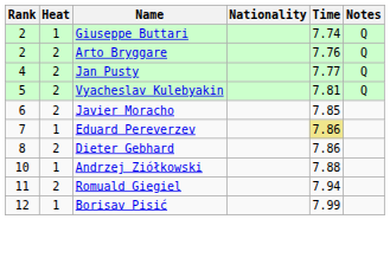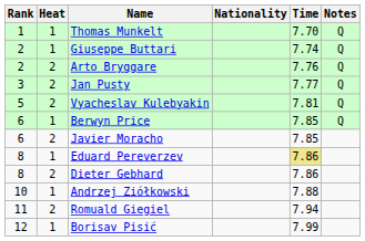 <table class="wikitable sortable" style="text-align:center">
 <tr>
 <th>Rank</th>
 <th>Heat</th>
 <th>Name</th>
 <th>Nationality</th>
 <th>Time</th>
 <th>Notes</th>
+</tr>
+<tr bgcolor=ccffcc>
+<td>1</td>
+<td>1</td>
+<td align="left"><a href='#'>Thomas Munkelt</a></td>
+<td align=left></td>
+<td>7.70</td>
+<td>Q</td>
 </tr>
 <tr bgcolor=ccffcc>
 <td>2</td>
 <td>1</td>
 <td align="left"><a href='#'>Giuseppe Buttari</a></td>
 <td align=left></td>
 <td>7.74</td>
 <td>Q</td>
 </tr>
 <tr bgcolor=ccffcc>
 <td>2</td>
 <td>2</td>
 <td align="left"><a href='#'>Arto Bryggare</a></td>
 <td align=left></td>
 <td>7.76</td>
 <td>Q</td>
 </tr>
 <tr bgcolor=ccffcc>
-<td>4</td>
+<td>3</td>
 <td>2</td>
 <td align="left"><a href='#'>Jan Pusty</a></td>
 <td align=left></td>
 <td>7.77</td>
 <td>Q</td>
 </tr>
 <tr bgcolor=ccffcc>
 <td>5</td>
 <td>2</td>
 <td align="left"><a href='#'>Vyacheslav Kulebyakin</a></td>
 <td align=left></td>
 <td>7.81</td>
 <td>Q</td>
 </tr>
+<tr bgcolor=ccffcc>
+<td>6</td>
+<td>1</td>
+<td align="left"><a href='#'>Berwyn Price</a></td>
+<td align=left></td>
+<td>7.85</td>
+<td>Q</td>
+</tr>
 <tr>
 <td>6</td>
 <td>2</td>
 <td align="left"><a href='#'>Javier Moracho</a></td>
 <td align=left></td>
 <td>7.85</td>
 <td></td>
 </tr>
 <tr>
-<td>7</td>
+<td>8</td>
 <td>1</td>
 <td align="left"><a href='#'>Eduard Pereverzev</a></td>
 <td align=left></td>
 <td style="background: khaki;">7.86</td>
 <td></td>
 </tr>
 <tr>
 <td>8</td>
 <td>2</td>
 <td align="left"><a href='#'>Dieter Gebhard</a></td>
 <td align=left></td>
 <td>7.86</td>
 <td></td>
 </tr>
 <tr>
 <td>10</td>
 <td>1</td>
 <td align="left"><a href='#'>Andrzej Ziółkowski</a></td>
 <td align=left></td>
 <td>7.88</td>
 <td></td>
 </tr>
 <tr>
 <td>11</td>
 <td>2</td>
 <td align="left"><a href='#'>Romuald Giegiel</a></td>
 <td align=left></td>
 <td>7.94</td>
 <td></td>
 </tr>
 <tr>
 <td>12</td>
 <td>1</td>
 <td align="left"><a href='#'>Borisav Pisić</a></td>
 <td align=left></td>
 <td>7.99</td>
 <td></td>
 </tr>
 </table>
